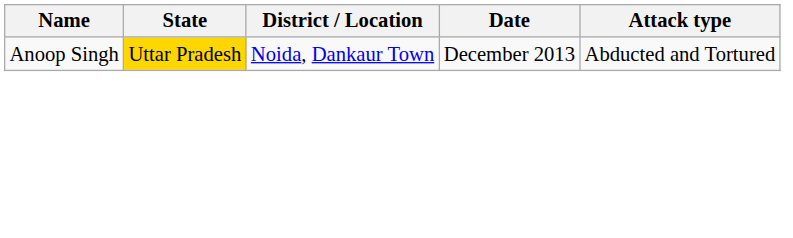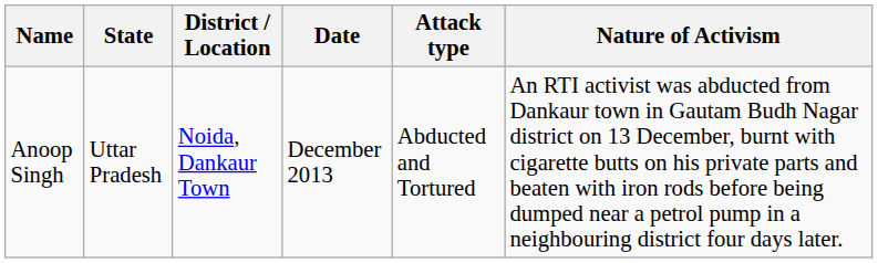 <table class="wikitable sortable">
 <tr>
 <th>Name</th>
 <th>State</th>
 <th>District / Location</th>
 <th>Date</th>
 <th>Attack type</th>
+<th class="unsortable">Nature of Activism</th>
 </tr>
 <tr>
 <td>Anoop Singh</td>
-<td style="background: gold;">Uttar Pradesh</td>
+<td>Uttar Pradesh</td>
 <td><a href='#'>Noida</a>, <a href='#'>Dankaur Town</a></td>
 <td>December 2013</td>
 <td>Abducted and Tortured</td>
+<td>An RTI activist was abducted from Dankaur town in Gautam Budh Nagar district on 13 December, burnt with cigarette butts on his private parts and beaten with iron rods before being dumped near a petrol pump in a neighbouring district four days later.<br></td>
 </tr>
 </table>
